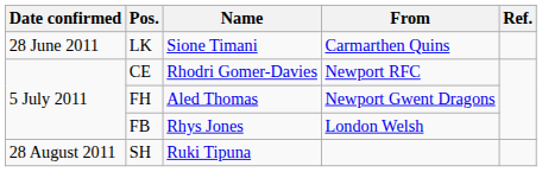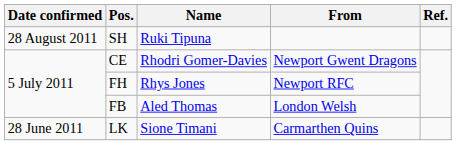 <table class="wikitable">
 <tr>
 <th>Date confirmed</th>
 <th>Pos.</th>
 <th>Name</th>
 <th>From</th>
 <th>Ref.</th>
 </tr>
 <tr>
+<td>28 August 2011</td>
+<td>SH</td>
+<td> <a href='#'>Ruki Tipuna</a></td>
+<td></td>
+<td></td>
+</tr>
+<tr>
+<td rowspan="3">5 July 2011</td>
+<td>CE</td>
+<td> <a href='#'>Rhodri Gomer-Davies</a></td>
+<td><a href='#'>Newport Gwent Dragons</a></td>
+<td rowspan="3"></td>
+</tr>
+<tr>
+<td>FH</td>
+<td> <a href='#'>Rhys Jones</a></td>
+<td><a href='#'>Newport RFC</a></td>
+</tr>
+<tr>
+<td>FB</td>
+<td> <a href='#'>Aled Thomas</a></td>
+<td><a href='#'>London Welsh</a></td>
+</tr>
+<tr>
 <td>28 June 2011</td>
 <td>LK</td>
 <td> <a href='#'>Sione Timani</a></td>
 <td><a href='#'>Carmarthen Quins</a></td>
 <td></td>
 </tr>
-<tr>
-<td rowspan="3">5 July 2011</td>
-<td>CE</td>
-<td> <a href='#'>Rhodri Gomer-Davies</a></td>
-<td><a href='#'>Newport RFC</a></td>
-<td rowspan="3"></td>
-</tr>
-<tr>
-<td>FH</td>
-<td> <a href='#'>Aled Thomas</a></td>
-<td><a href='#'>Newport Gwent Dragons</a></td>
-</tr>
-<tr>
-<td>FB</td>
-<td> <a href='#'>Rhys Jones</a></td>
-<td><a href='#'>London Welsh</a></td>
-</tr>
-<tr>
-<td>28 August 2011</td>
-<td>SH</td>
-<td> <a href='#'>Ruki Tipuna</a></td>
-<td></td>
-<td></td>
-</tr>
 </table>
